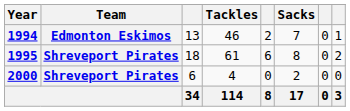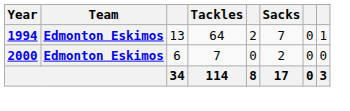 <table class="wikitable" style="text-align:center;">
 <tr>
 <th rowspan="2">Year</th>
 <th rowspan="2">Team</th>
 </tr>
 <tr>
 <th></th>
 <th>Tackles</th>
 <th></th>
 <th>Sacks</th>
 <th></th>
 <th></th>
 </tr>
 <tr>
 <th><a href='#'>1994</a></th>
 <th><a href='#'>Edmonton Eskimos</a></th>
 <td>13</td>
-<td>46</td>
+<td>64</td>
 <td>2</td>
 <td>7</td>
 <td>0</td>
 <td>1</td>
 </tr>
 <tr>
-<th><a href='#'>1995</a></th>
-<th><a href='#'>Shreveport Pirates</a></th>
-<td>18</td>
-<td>61</td>
+<th><a href='#'>2000</a></th>
+<th><a href='#'>Edmonton Eskimos</a></th>
 <td>6</td>
-<td>8</td>
-<td>0</td>
-<td>2</td>
-</tr>
-<tr>
-<th><a href='#'>2000</a></th>
-<th><a href='#'>Shreveport Pirates</a></th>
-<td>6</td>
-<td>4</td>
+<td>7</td>
 <td>0</td>
 <td>2</td>
 <td>0</td>
 <td>0</td>
 </tr>
 <tr>
 <th colspan="2"></th>
 <th>34</th>
 <th>114</th>
 <th>8</th>
 <th>17</th>
 <th>0</th>
 <th>3</th>
 </tr>
 </table>
